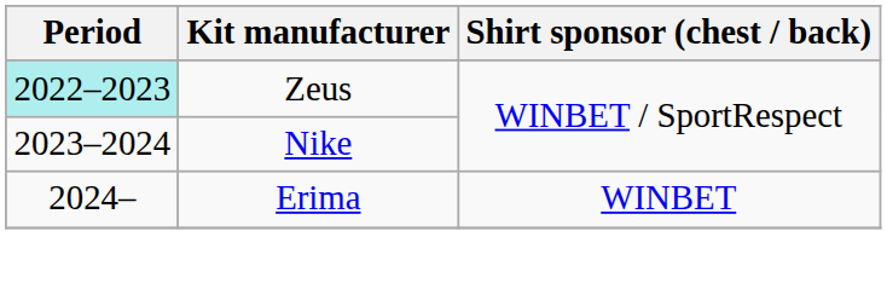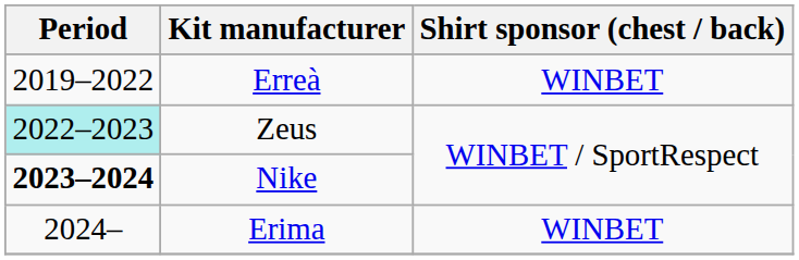 <table class="wikitable" style="text-align: center">
 <tr>
 <th>Period</th>
 <th>Kit manufacturer</th>
 <th>Shirt sponsor (chest / back)</th>
 </tr>
 <tr>
+<td>2019–2022</td>
+<td> <a href='#'>Erreà</a></td>
+<td><a href='#'>WINBET</a></td>
+</tr>
+<tr>
 <td style="background: paleturquoise;">2022–2023</td>
 <td> Zeus</td>
 <td align="Center" rowspan=2><a href='#'>WINBET</a> / SportRespect</td>
 </tr>
 <tr>
-<td>2023–2024</td>
+<td><strong>2023–2024</strong></td>
 <td> <a href='#'>Nike</a></td>
 </tr>
 <tr>
 <td>2024–</td>
 <td> <a href='#'>Erima</a></td>
 <td><a href='#'>WINBET</a></td>
 </tr>
 <tr>
 </tr>
 </table>
